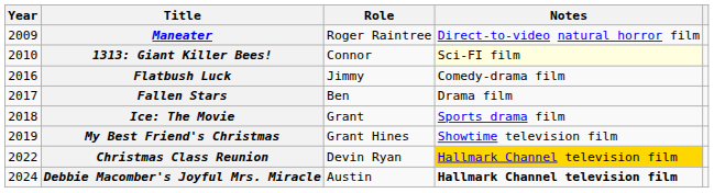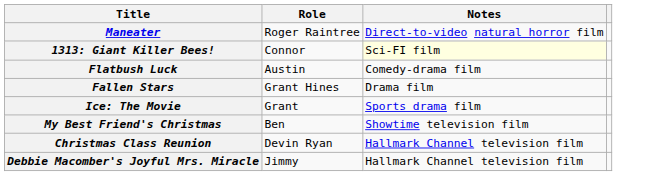 <table class="wikitable sortable plainrowheaders">
 <tr>
-<th scope="col">Year</th>
 <th scope="col">Title</th>
 <th scope="col">Role</th>
 <th scope="col" class="unsortable">Notes</th>
 <th scope="col" class="unsortable"></th>
 </tr>
 <tr>
-<td style="text-align:center;">2009</td>
 <th scope="row"><em><a href='#'>Maneater</a></em></th>
 <td>Roger Raintree</td>
 <td><a href='#'>Direct-to-video</a> <a href='#'>natural horror</a> film</td>
 <td></td>
 </tr>
 <tr>
-<td style="text-align:center;">2010</td>
 <th scope="row"><em>1313: Giant Killer Bees!</em></th>
 <td>Connor</td>
 <td style="background: lightyellow;">Sci-FI film</td>
 <td></td>
 </tr>
 <tr>
-<td style="text-align:center;">2016</td>
 <th scope="row"><em>Flatbush Luck</em></th>
-<td>Jimmy</td>
+<td>Austin</td>
 <td>Comedy-drama film</td>
 <td></td>
 </tr>
 <tr>
-<td style="text-align:center;">2017</td>
 <th scope="row"><em>Fallen Stars</em></th>
-<td>Ben</td>
+<td>Grant Hines</td>
 <td>Drama film</td>
 <td></td>
 </tr>
 <tr>
-<td style="text-align:center;">2018</td>
 <th scope="row"><em>Ice: The Movie</em></th>
 <td>Grant</td>
 <td><a href='#'>Sports drama</a>  film</td>
 <td></td>
 </tr>
 <tr>
-<td style="text-align:center;">2019</td>
 <th scope="row"><em>My Best Friend's Christmas</em></th>
-<td>Grant Hines</td>
+<td>Ben</td>
 <td><a href='#'>Showtime</a> television film</td>
 <td></td>
 </tr>
 <tr>
-<td style="text-align:center;">2022</td>
 <th scope="row"><em>Christmas Class Reunion</em></th>
 <td>Devin Ryan</td>
-<td style="background: gold;"><a href='#'>Hallmark Channel</a> television film</td>
+<td><a href='#'>Hallmark Channel</a> television film</td>
 <td></td>
 </tr>
 <tr>
-<td style="text-align:center;">2024</td>
 <th scope="row"><em>Debbie Macomber's Joyful Mrs. Miracle</em></th>
-<td>Austin</td>
-<td><strong>Hallmark Channel television film</strong></td>
+<td>Jimmy</td>
+<td>Hallmark Channel television film</td>
 <td></td>
 </tr>
 </table>
